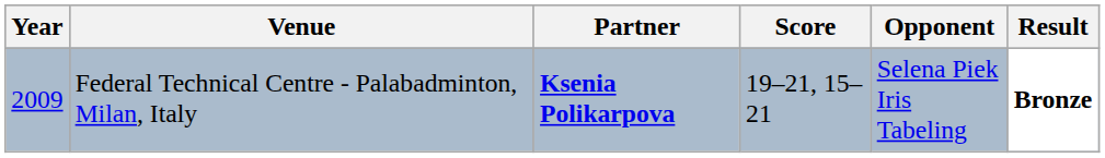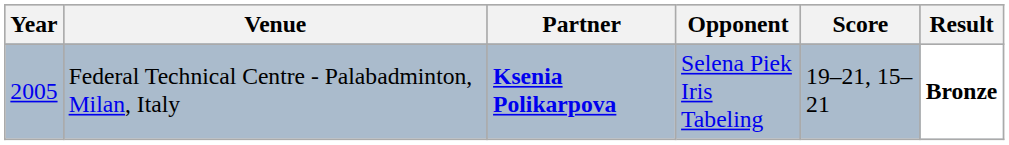 <table class="sortable wikitable" style="font-size: 90%;">
 <tr>
 <th>Year</th>
 <th>Venue</th>
 <th>Partner</th>
+<th>Opponent</th>
 <th>Score</th>
-<th>Opponent</th>
 <th>Result</th>
 </tr>
 <tr style="background:#AABBCC">
-<td align="center"><a href='#'>2009</a></td>
+<td align="center"><a href='#'>2005</a></td>
 <td align="left">Federal Technical Centre - Palabadminton, <a href='#'>Milan</a>, Italy</td>
 <td align="left"><strong> <a href='#'>Ksenia Polikarpova</a></strong></td>
+<td align="left"> <a href='#'>Selena Piek</a><br> <a href='#'>Iris Tabeling</a></td>
 <td align="left">19–21, 15–21</td>
-<td align="left"> <a href='#'>Selena Piek</a><br> <a href='#'>Iris Tabeling</a></td>
 <td style="text-align:left; background:white"> <strong>Bronze</strong></td>
 </tr>
 </table>
